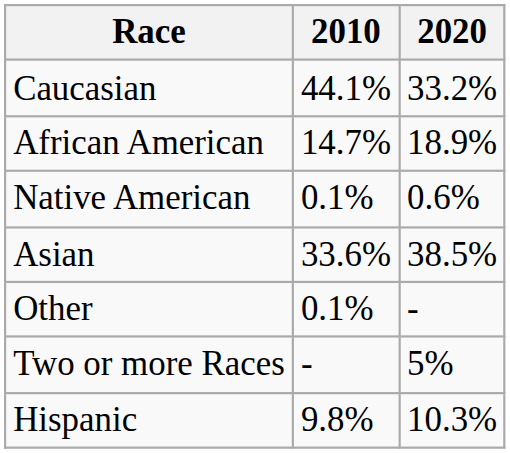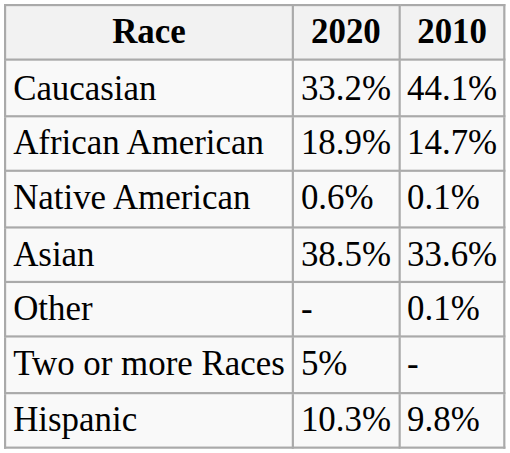 <table class="wikitable">
 <tr>
 <th>Race</th>
+<th>2020</th>
 <th>2010</th>
-<th>2020</th>
 </tr>
 <tr>
 <td>Caucasian</td>
+<td>33.2%</td>
 <td>44.1%</td>
-<td>33.2%</td>
 </tr>
 <tr>
 <td>African American</td>
+<td>18.9%</td>
 <td>14.7%</td>
-<td>18.9%</td>
 </tr>
 <tr>
 <td>Native American</td>
+<td>0.6%</td>
 <td>0.1%</td>
-<td>0.6%</td>
 </tr>
 <tr>
 <td>Asian</td>
+<td>38.5%</td>
 <td>33.6%</td>
-<td>38.5%</td>
 </tr>
 <tr>
 <td>Other</td>
+<td>-</td>
 <td>0.1%</td>
+</tr>
+<tr>
+<td>Two or more Races</td>
+<td>5%</td>
 <td>-</td>
 </tr>
 <tr>
-<td>Two or more Races</td>
-<td>-</td>
-<td>5%</td>
-</tr>
-<tr>
 <td>Hispanic</td>
+<td>10.3%</td>
 <td>9.8%</td>
-<td>10.3%</td>
 </tr>
 </table>
